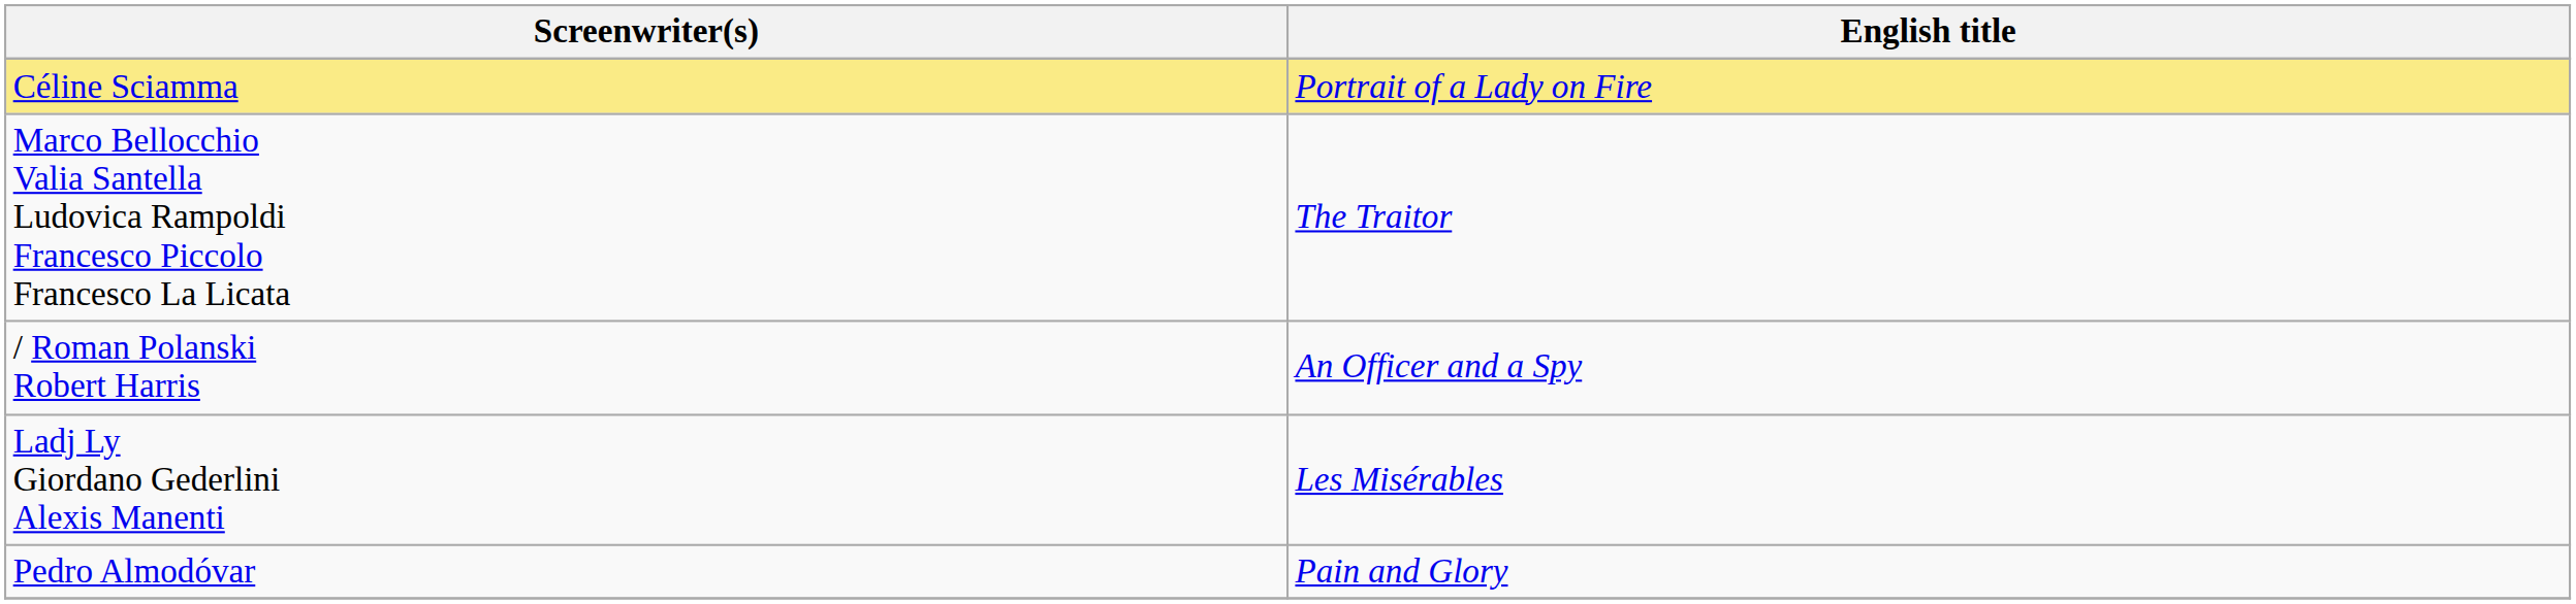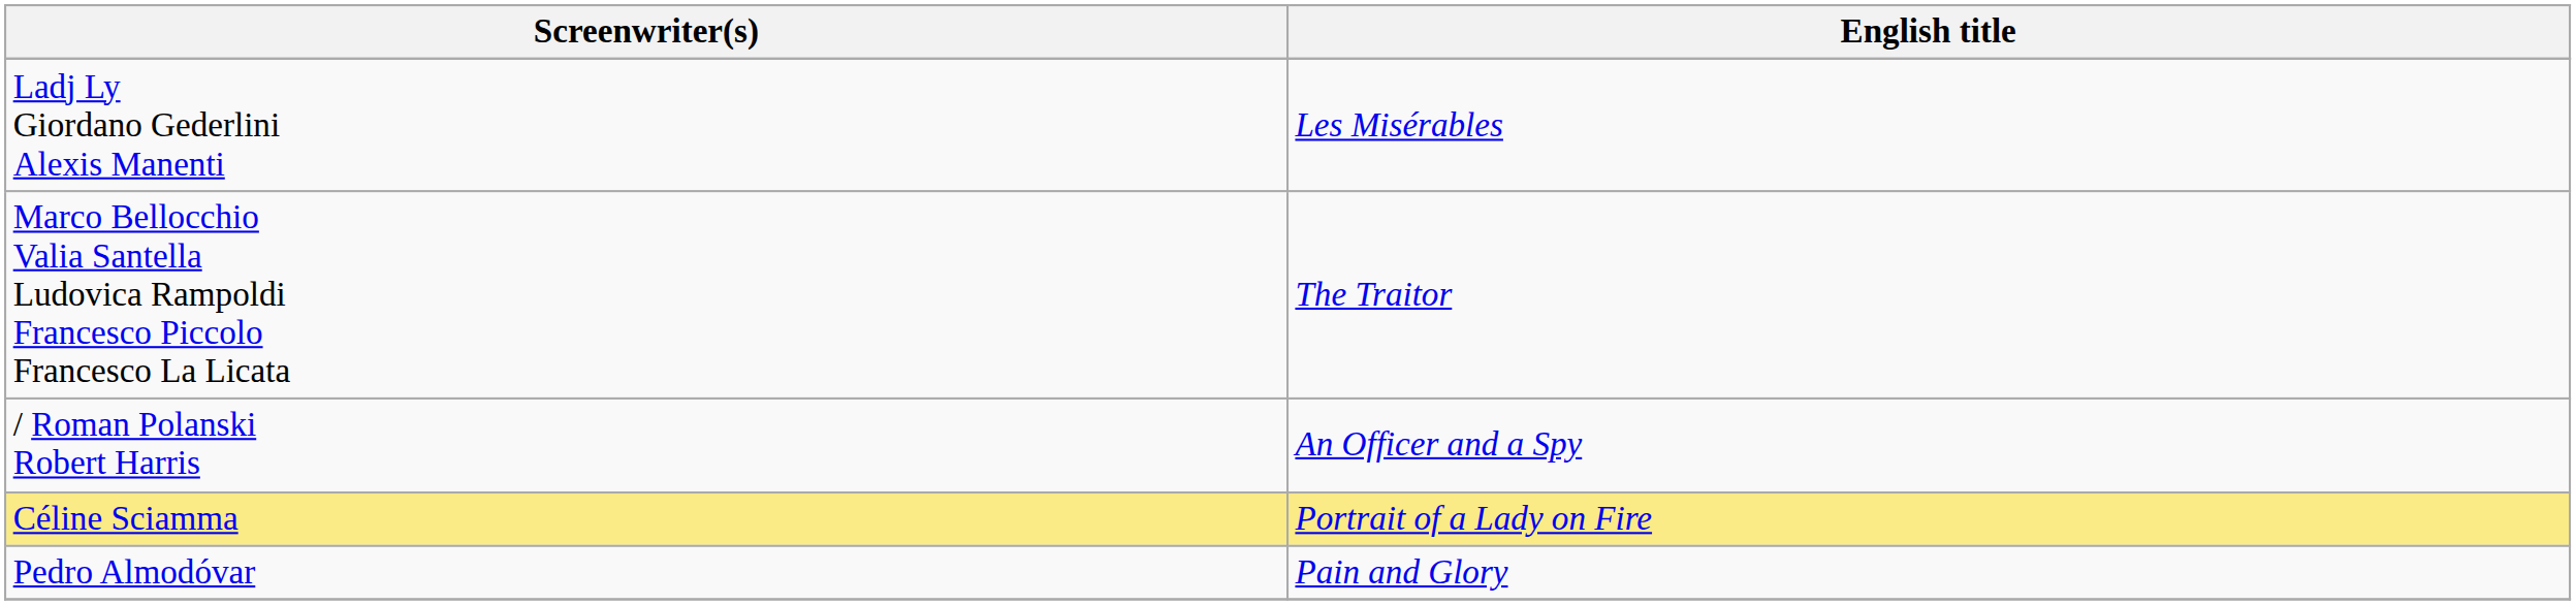 <table class="wikitable" width="95%" cellpadding="5">
 <tr>
 <th width="25%">Screenwriter(s)</th>
 <th width="25%">English title</th>
 </tr>
 <tr>
 </tr>
-<tr style="background:#FAEB86">
-<td>  <a href='#'>Céline Sciamma</a></td>
-<td><em><a href='#'>Portrait of a Lady on Fire</a></em></td>
+<tr>
+<td> <a href='#'>Ladj Ly</a> <br> Giordano Gederlini <br> <a href='#'>Alexis Manenti</a></td>
+<td><em><a href='#'>Les Misérables</a></em></td>
 </tr>
 <tr>
 <td> <a href='#'>Marco Bellocchio</a><br>  <a href='#'>Valia Santella</a><br>  Ludovica Rampoldi<br>  <a href='#'>Francesco Piccolo</a><br>  Francesco La Licata</td>
 <td><em><a href='#'>The Traitor</a></em></td>
 </tr>
 <tr>
 <td> /  <a href='#'>Roman Polanski</a> <br> <a href='#'>Robert Harris</a></td>
 <td><em><a href='#'>An Officer and a Spy</a></em></td>
 </tr>
-<tr>
-<td> <a href='#'>Ladj Ly</a> <br> Giordano Gederlini <br> <a href='#'>Alexis Manenti</a></td>
-<td><em><a href='#'>Les Misérables</a></em></td>
+<tr style="background:#FAEB86">
+<td>  <a href='#'>Céline Sciamma</a></td>
+<td><em><a href='#'>Portrait of a Lady on Fire</a></em></td>
 </tr>
 <tr>
 <td> <a href='#'>Pedro Almodóvar</a></td>
 <td><em><a href='#'>Pain and Glory</a></em></td>
 </tr>
 <tr>
 </tr>
 </table>
